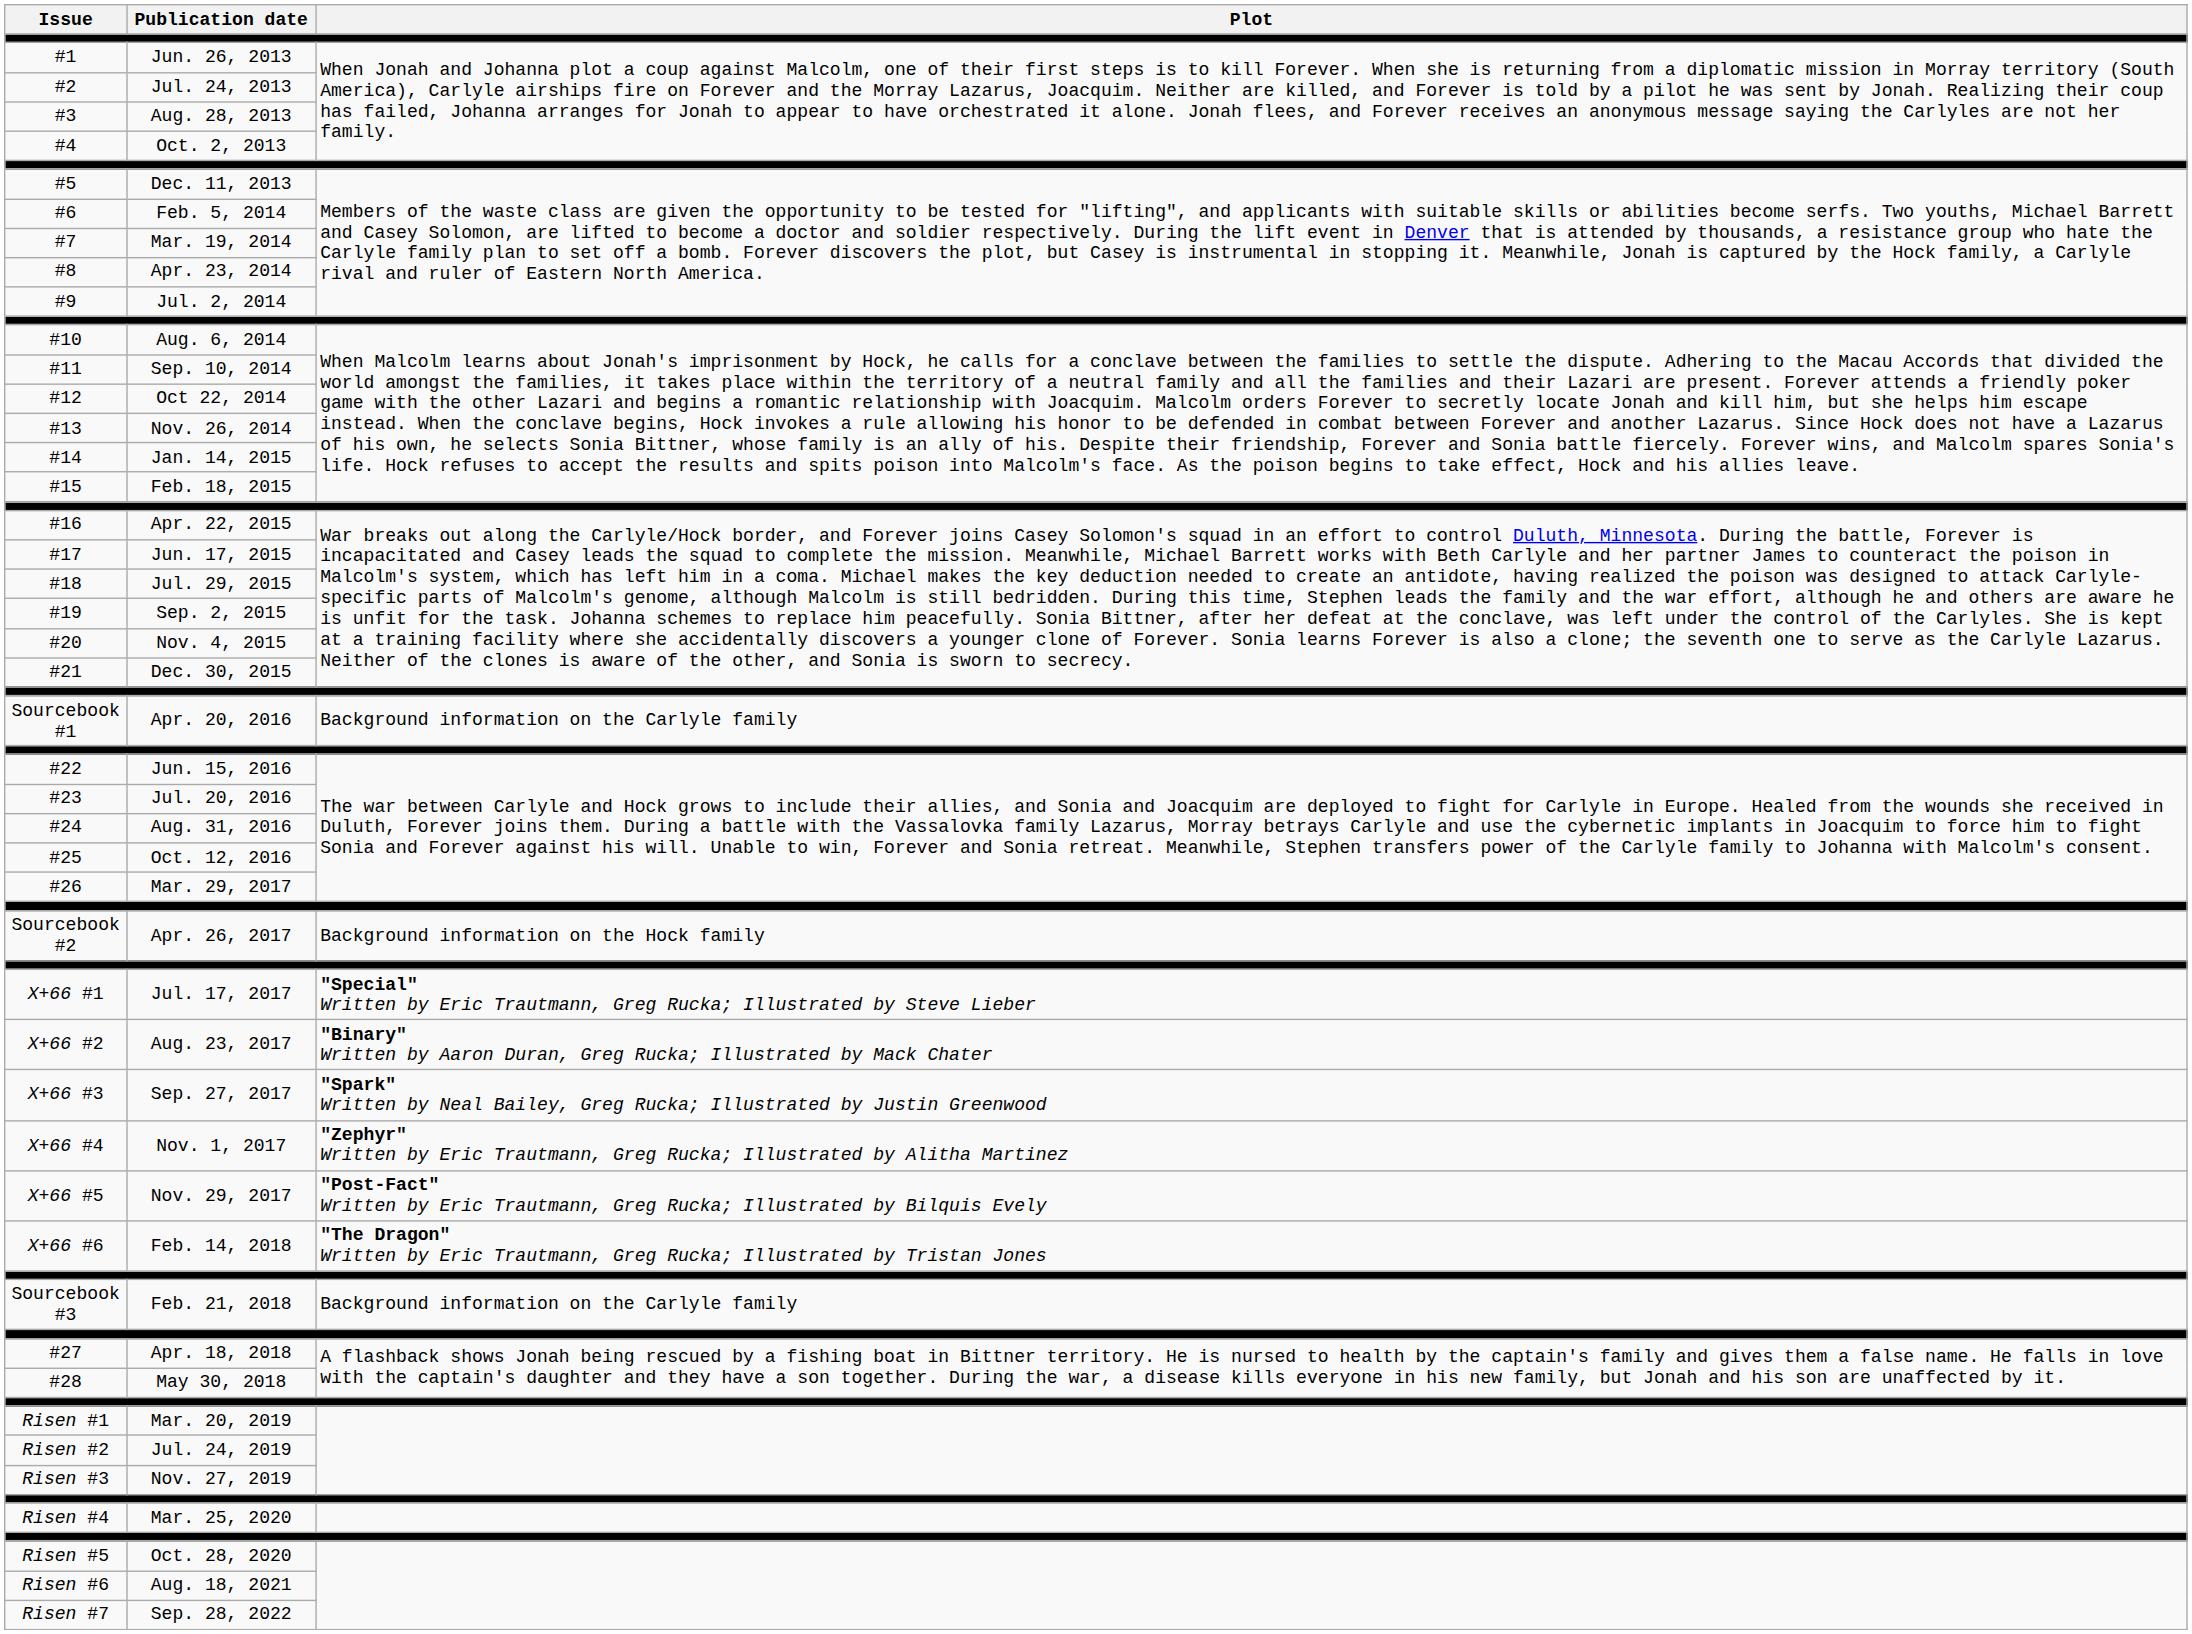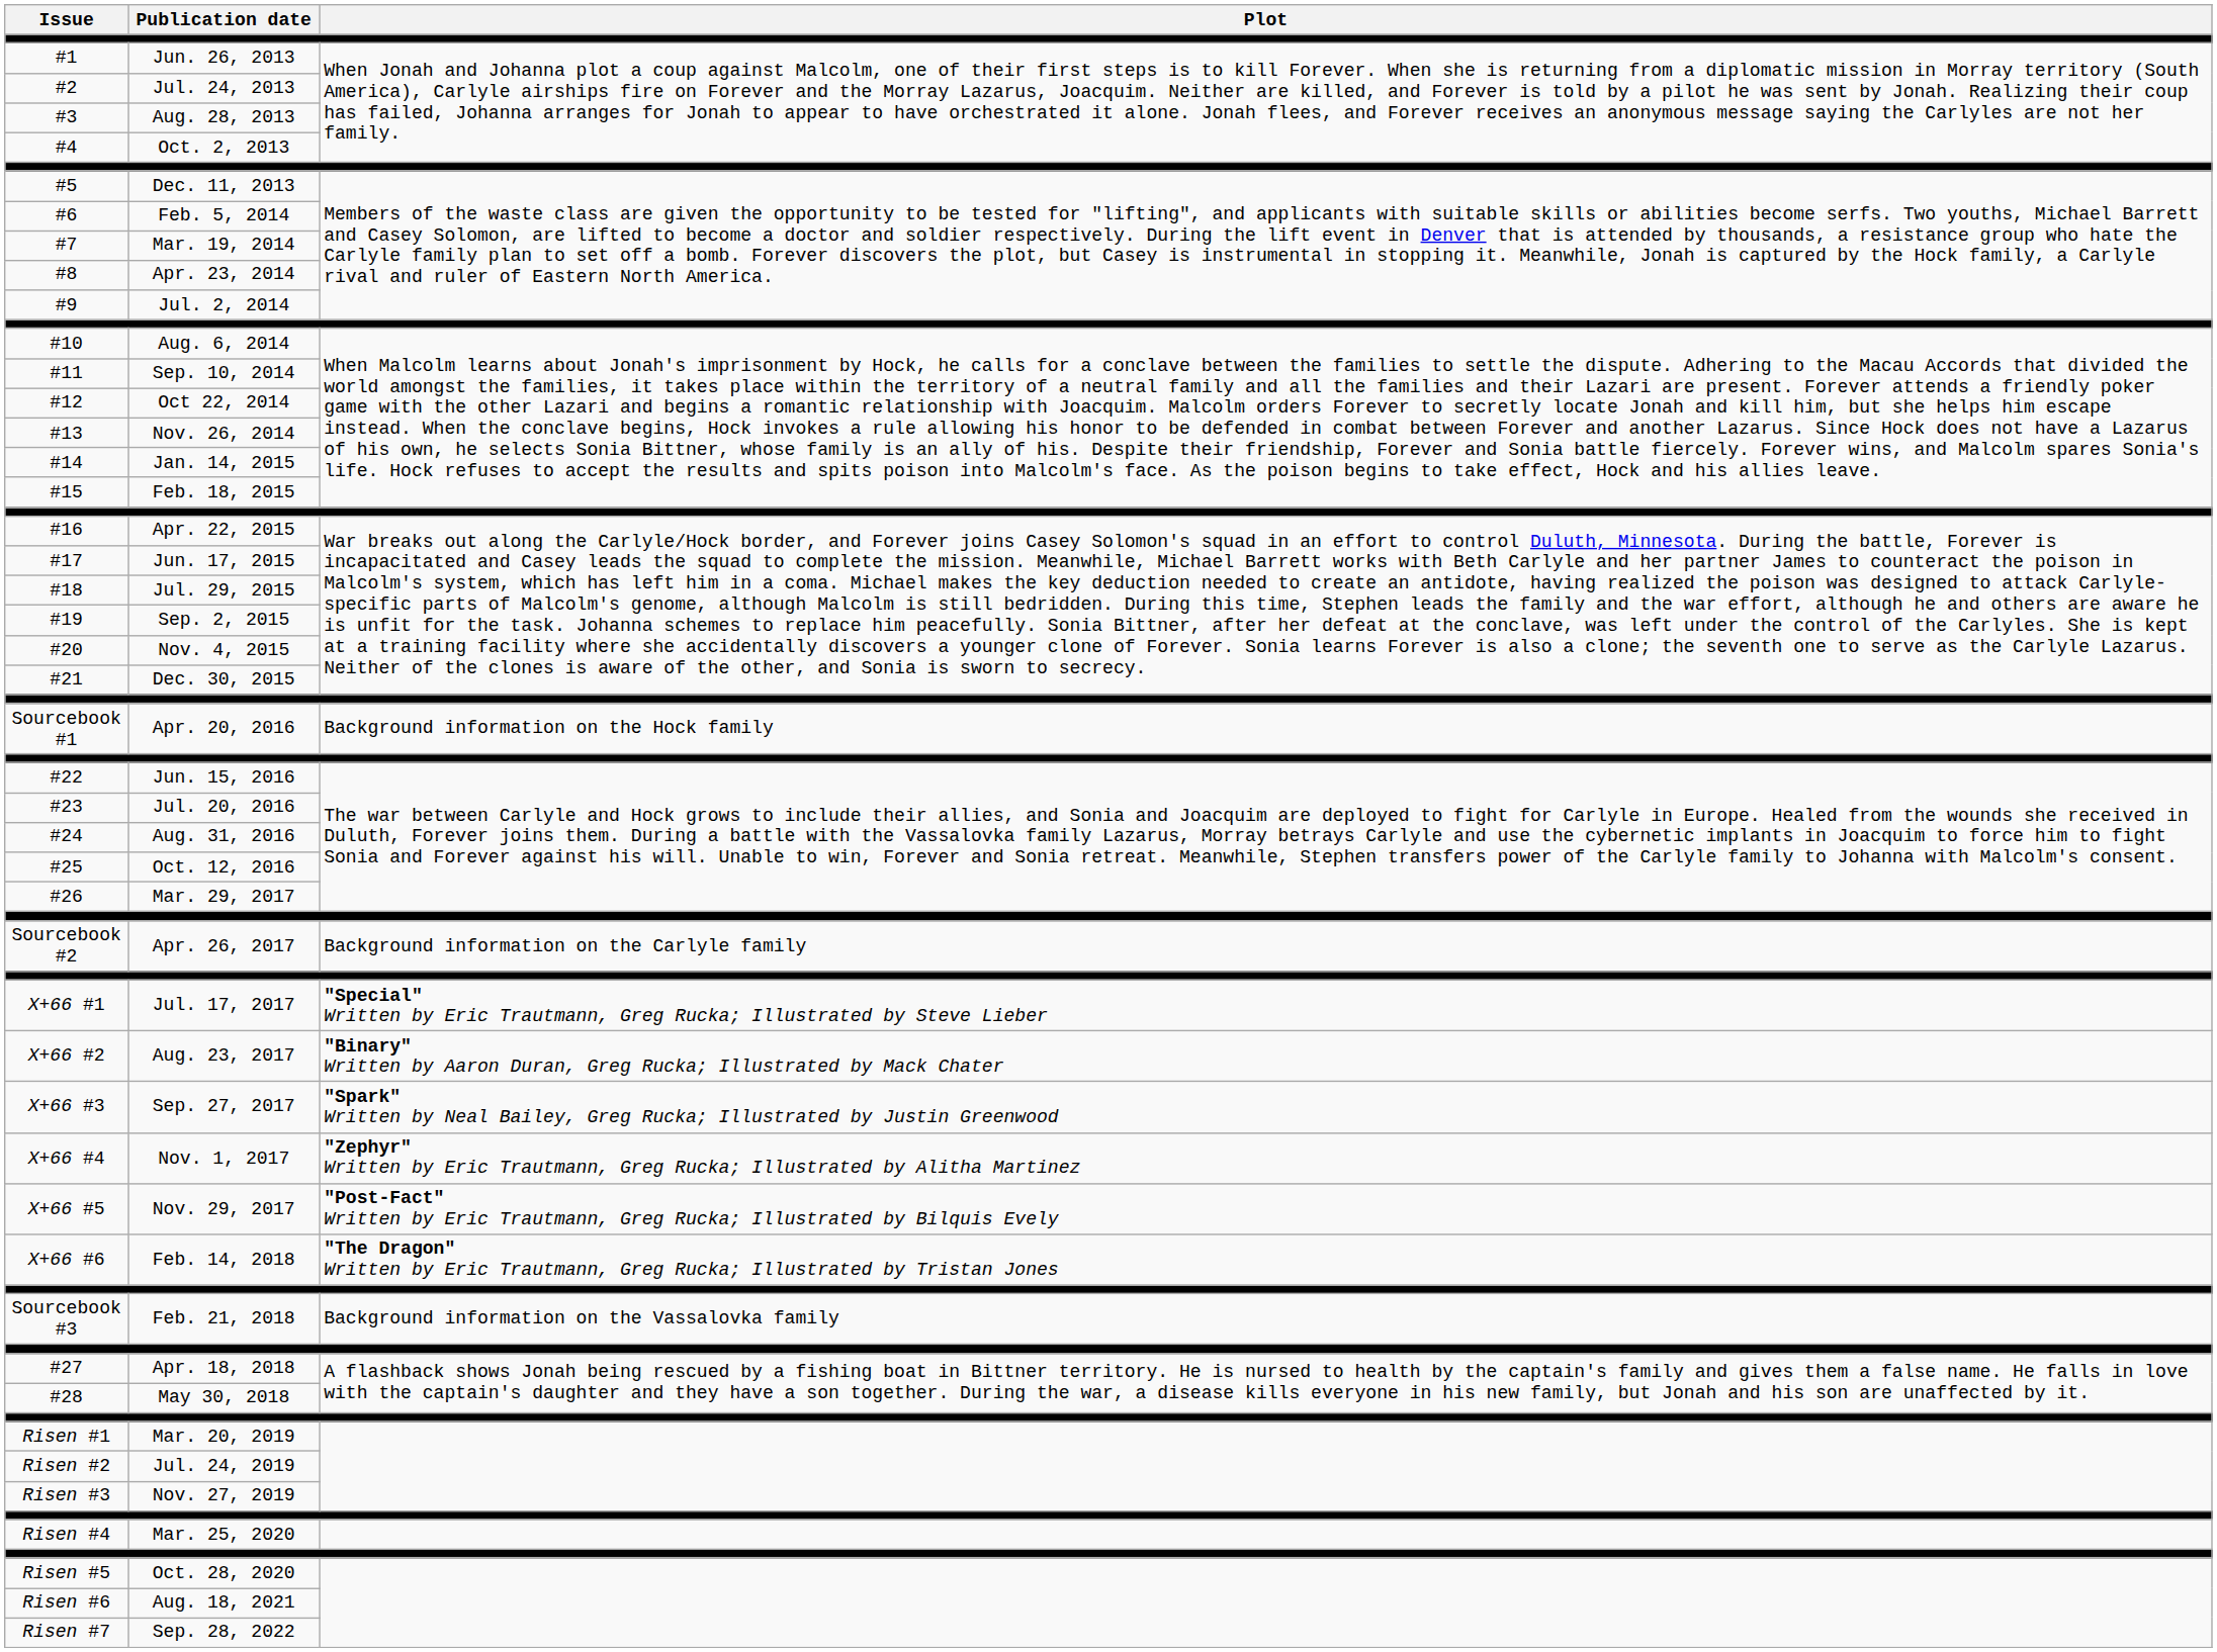 <table class="wikitable" style="text-align: center">
 <tr>
 <th>Issue</th>
 <th style="width: 10em">Publication date</th>
 <th>Plot</th>
 </tr>
 <tr>
 <td colspan=3 style=background:#000000></td>
 </tr>
 <tr>
 <td>#1</td>
 <td>Jun. 26, 2013</td>
 <td rowspan=4 align=left>When Jonah and Johanna plot a coup against Malcolm, one of their first steps is to kill Forever. When she is returning from a diplomatic mission in Morray territory (South America), Carlyle airships fire on Forever and the Morray Lazarus, Joacquim. Neither are killed, and Forever is told by a pilot he was sent by Jonah. Realizing their coup has failed, Johanna arranges for Jonah to appear to have orchestrated it alone. Jonah flees, and Forever receives an anonymous message saying the Carlyles are not her family.</td>
 </tr>
 <tr>
 <td>#2</td>
 <td>Jul. 24, 2013</td>
 </tr>
 <tr>
 <td>#3</td>
 <td>Aug. 28, 2013</td>
 </tr>
 <tr>
 <td>#4</td>
 <td>Oct. 2, 2013</td>
 </tr>
 <tr>
 <td colspan=3 style=background:#000000></td>
 </tr>
 <tr>
 <td>#5</td>
 <td>Dec. 11, 2013</td>
 <td rowspan=5 align=left>Members of the waste class are given the opportunity to be tested for "lifting", and applicants with suitable skills or abilities become serfs. Two youths, Michael Barrett and Casey Solomon, are lifted to become a doctor and soldier respectively. During the lift event in <a href='#'>Denver</a> that is attended by thousands, a resistance group who hate the Carlyle family plan to set off a bomb. Forever discovers the plot, but Casey is instrumental in stopping it. Meanwhile, Jonah is captured by the Hock family, a Carlyle rival and ruler of Eastern North America.</td>
 </tr>
 <tr>
 <td>#6</td>
 <td>Feb. 5, 2014</td>
 </tr>
 <tr>
 <td>#7</td>
 <td>Mar. 19, 2014</td>
 </tr>
 <tr>
 <td>#8</td>
 <td>Apr. 23, 2014</td>
 </tr>
 <tr>
 <td>#9</td>
 <td>Jul. 2, 2014</td>
 </tr>
 <tr>
 <td colspan=3 style=background:#000000></td>
 </tr>
 <tr>
 <td>#10</td>
 <td>Aug. 6, 2014</td>
 <td rowspan=6 align=left>When Malcolm learns about Jonah's imprisonment by Hock, he calls for a conclave between the families to settle the dispute. Adhering to the Macau Accords that divided the world amongst the families, it takes place within the territory of a neutral family and all the families and their Lazari are present. Forever attends a friendly poker game with the other Lazari and begins a romantic relationship with Joacquim. Malcolm orders Forever to secretly locate Jonah and kill him, but she helps him escape instead. When the conclave begins, Hock invokes a rule allowing his honor to be defended in combat between Forever and another Lazarus. Since Hock does not have a Lazarus of his own, he selects Sonia Bittner, whose family is an ally of his. Despite their friendship, Forever and Sonia battle fiercely. Forever wins, and Malcolm spares Sonia's life. Hock refuses to accept the results and spits poison into Malcolm's face. As the poison begins to take effect, Hock and his allies leave.</td>
 </tr>
 <tr>
 <td>#11</td>
 <td>Sep. 10, 2014</td>
 </tr>
 <tr>
 <td>#12</td>
 <td>Oct 22, 2014</td>
 </tr>
 <tr>
 <td>#13</td>
 <td>Nov. 26, 2014</td>
 </tr>
 <tr>
 <td>#14</td>
 <td>Jan. 14, 2015</td>
 </tr>
 <tr>
 <td>#15</td>
 <td>Feb. 18, 2015</td>
 </tr>
 <tr>
 <td colspan=3 style=background:#000000></td>
 </tr>
 <tr>
 <td>#16</td>
 <td>Apr. 22, 2015</td>
 <td rowspan=6 align=left>War breaks out along the Carlyle/Hock border, and Forever joins Casey Solomon's squad in an effort to control <a href='#'>Duluth, Minnesota</a>. During the battle, Forever is incapacitated and Casey leads the squad to complete the mission. Meanwhile, Michael Barrett works with Beth Carlyle and her partner James to counteract the poison in Malcolm's system, which has left him in a coma. Michael makes the key deduction needed to create an antidote, having realized the poison was designed to attack Carlyle-specific parts of Malcolm's genome, although Malcolm is still bedridden. During this time, Stephen leads the family and the war effort, although he and others are aware he is unfit for the task. Johanna schemes to replace him peacefully. Sonia Bittner, after her defeat at the conclave, was left under the control of the Carlyles. She is kept at a training facility where she accidentally discovers a younger clone of Forever. Sonia learns Forever is also a clone; the seventh one to serve as the Carlyle Lazarus. Neither of the clones is aware of the other, and Sonia is sworn to secrecy.</td>
 </tr>
 <tr>
 <td>#17</td>
 <td>Jun. 17, 2015</td>
 </tr>
 <tr>
 <td>#18</td>
 <td>Jul. 29, 2015</td>
 </tr>
 <tr>
 <td>#19</td>
 <td>Sep. 2, 2015</td>
 </tr>
 <tr>
 <td>#20</td>
 <td>Nov. 4, 2015</td>
 </tr>
 <tr>
 <td>#21</td>
 <td>Dec. 30, 2015</td>
 </tr>
 <tr>
 <td colspan=3 style=background:#000000></td>
 </tr>
 <tr>
 <td>Sourcebook #1</td>
 <td>Apr. 20, 2016</td>
-<td style="text-align: left">Background information on the Carlyle family</td>
+<td style="text-align: left">Background information on the Hock family</td>
 </tr>
 <tr>
 <td colspan=3 style=background:#000000></td>
 </tr>
 <tr>
 <td>#22</td>
 <td>Jun. 15, 2016</td>
 <td rowspan=5 align=left>The war between Carlyle and Hock grows to include their allies, and Sonia and Joacquim are deployed to fight for Carlyle in Europe. Healed from the wounds she received in Duluth, Forever joins them. During a battle with the Vassalovka family Lazarus, Morray betrays Carlyle and use the cybernetic implants in Joacquim to force him to fight Sonia and Forever against his will. Unable to win, Forever and Sonia retreat. Meanwhile, Stephen transfers power of the Carlyle family to Johanna with Malcolm's consent.</td>
 </tr>
 <tr>
 <td>#23</td>
 <td>Jul. 20, 2016</td>
 </tr>
 <tr>
 <td>#24</td>
 <td>Aug. 31, 2016</td>
 </tr>
 <tr>
 <td>#25</td>
 <td>Oct. 12, 2016</td>
 </tr>
 <tr>
 <td>#26</td>
 <td>Mar. 29, 2017</td>
 </tr>
 <tr>
 <td colspan=3 style=background:#000000></td>
 </tr>
 <tr>
 <td>Sourcebook #2</td>
 <td>Apr. 26, 2017</td>
-<td style="text-align: left">Background information on the Hock family</td>
+<td style="text-align: left">Background information on the Carlyle family</td>
 </tr>
 <tr>
 <td colspan=3 style=background:#000000></td>
 </tr>
 <tr>
 <td><em>X+66</em> #1</td>
 <td>Jul. 17, 2017</td>
 <td align=left><strong>"Special"</strong><br><span><em>Written by Eric Trautmann, Greg Rucka; Illustrated by Steve Lieber</em></span></td>
 </tr>
 <tr>
 <td><em>X+66</em> #2</td>
 <td>Aug. 23, 2017</td>
 <td align=left><strong>"Binary"</strong><br><span><em>Written by Aaron Duran, Greg Rucka; Illustrated by Mack Chater</em></span></td>
 </tr>
 <tr>
 <td><em>X+66</em> #3</td>
 <td>Sep. 27, 2017</td>
 <td align=left><strong>"Spark"</strong><br><span><em>Written by Neal Bailey, Greg Rucka; Illustrated by Justin Greenwood</em></span></td>
 </tr>
 <tr>
 <td><em>X+66</em> #4</td>
 <td>Nov. 1, 2017</td>
 <td align=left><strong>"Zephyr"</strong><br><span><em>Written by Eric Trautmann, Greg Rucka; Illustrated by Alitha Martinez</em></span></td>
 </tr>
 <tr>
 <td><em>X+66</em> #5</td>
 <td>Nov. 29, 2017</td>
 <td align=left><strong>"Post-Fact"</strong><br><span><em>Written by Eric Trautmann, Greg Rucka; Illustrated by Bilquis Evely</em></span></td>
 </tr>
 <tr>
 <td><em>X+66</em> #6</td>
 <td>Feb. 14, 2018</td>
 <td align=left><strong>"The Dragon"</strong><br><span><em>Written by Eric Trautmann, Greg Rucka; Illustrated by Tristan Jones</em></span></td>
 </tr>
 <tr>
 <td colspan=3 style=background:#000000></td>
 </tr>
 <tr>
 <td>Sourcebook #3</td>
 <td>Feb. 21, 2018</td>
-<td style="text-align: left">Background information on the Carlyle family</td>
+<td style="text-align: left">Background information on the Vassalovka family</td>
 </tr>
 <tr>
 <td colspan=3 style=background:#000000></td>
 </tr>
 <tr>
 <td>#27</td>
 <td>Apr. 18, 2018</td>
 <td rowspan=2 align=left>A flashback shows Jonah being rescued by a fishing boat in Bittner territory. He is nursed to health by the captain's family and gives them a false name. He falls in love with the captain's daughter and they have a son together. During the war, a disease kills everyone in his new family, but Jonah and his son are unaffected by it.</td>
 </tr>
 <tr>
 <td>#28</td>
 <td>May 30, 2018</td>
 </tr>
 <tr>
 <td colspan=3 style=background:#000000></td>
 </tr>
 <tr>
 <td><em>Risen</em> #1</td>
 <td>Mar. 20, 2019</td>
 <td rowspan=3 align=left></td>
 </tr>
 <tr>
 <td><em>Risen</em> #2</td>
 <td>Jul. 24, 2019</td>
 </tr>
 <tr>
 <td><em>Risen</em> #3</td>
 <td>Nov. 27, 2019</td>
 </tr>
 <tr>
 <td colspan=3 style=background:#000000></td>
 </tr>
 <tr>
 <td><em>Risen</em> #4</td>
 <td>Mar. 25, 2020</td>
 <td align=left></td>
 </tr>
 <tr>
 <td colspan=3 style=background:#000000></td>
 </tr>
 <tr>
 <td><em>Risen</em> #5</td>
 <td>Oct. 28, 2020</td>
 <td rowspan=3 align=left></td>
 </tr>
 <tr>
 <td><em>Risen</em> #6</td>
 <td>Aug. 18, 2021</td>
 </tr>
 <tr>
 <td><em>Risen</em> #7</td>
 <td>Sep. 28, 2022</td>
 </tr>
 </table>
